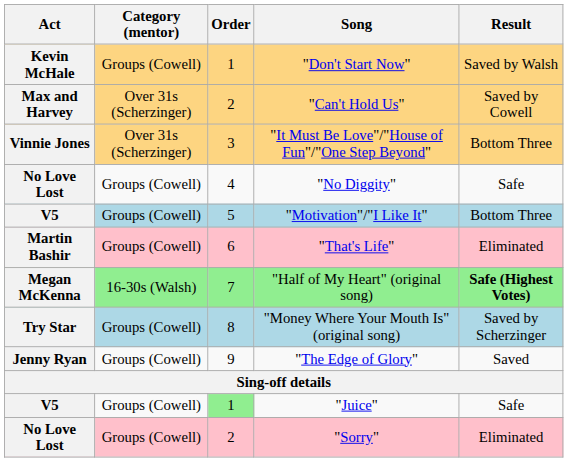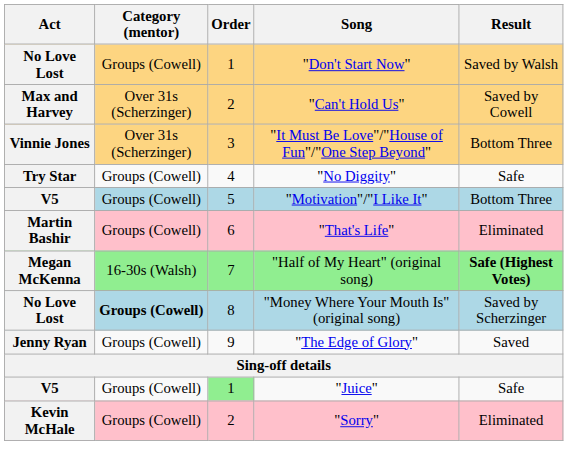 <table class="wikitable plainrowheaders" style="text-align:center;">
 <tr>
 <th scope="col">Act</th>
 <th scope="col">Category (mentor)</th>
 <th scope="col">Order</th>
 <th scope="col">Song</th>
 <th scope="col">Result</th>
 </tr>
 <tr style="background:#fdd581;">
-<th scope="row">Kevin McHale</th>
+<th scope="row">No Love Lost</th>
 <td>Groups (Cowell)</td>
 <td>1</td>
 <td>"<a href='#'>Don't Start Now</a>"</td>
 <td>Saved by Walsh</td>
 </tr>
 <tr style="background:#fdd581;">
 <th scope="row">Max and Harvey</th>
 <td>Over 31s (Scherzinger)</td>
 <td>2</td>
 <td>"<a href='#'>Can't Hold Us</a>"</td>
 <td>Saved by Cowell</td>
 </tr>
 <tr style="background:#fdd581;">
 <th scope="row">Vinnie Jones</th>
 <td>Over 31s (Scherzinger)</td>
 <td>3</td>
 <td>"<a href='#'>It Must Be Love</a>"/"<a href='#'>House of Fun</a>"/"<a href='#'>One Step Beyond</a>"</td>
 <td>Bottom Three</td>
 </tr>
 <tr>
-<th scope="row">No Love Lost</th>
+<th scope="row">Try Star</th>
 <td>Groups (Cowell)</td>
 <td>4</td>
 <td>"<a href='#'>No Diggity</a>"</td>
 <td>Safe</td>
 </tr>
 <tr style="background:lightblue;">
 <th scope="row">V5</th>
 <td>Groups (Cowell)</td>
 <td>5</td>
 <td>"<a href='#'>Motivation</a>"/"<a href='#'>I Like It</a>"</td>
 <td>Bottom Three</td>
 </tr>
 <tr style="background:pink;">
 <th scope="row">Martin Bashir</th>
 <td>Groups (Cowell)</td>
 <td>6</td>
 <td>"<a href='#'>That's Life</a>"</td>
 <td>Eliminated</td>
 </tr>
 <tr style="background:lightgreen;">
 <th scope="row">Megan McKenna</th>
 <td>16-30s (Walsh)</td>
 <td>7</td>
 <td>"Half of My Heart" (original song)</td>
 <td><strong>Safe (Highest Votes)</strong></td>
 </tr>
 <tr style="background:lightblue;">
-<th scope="row">Try Star</th>
-<td>Groups (Cowell)</td>
+<th scope="row">No Love Lost</th>
+<td><strong>Groups (Cowell)</strong></td>
 <td>8</td>
 <td>"Money Where Your Mouth Is" (original song)</td>
 <td>Saved by Scherzinger</td>
 </tr>
 <tr>
 <th scope="row">Jenny Ryan</th>
 <td>Groups (Cowell)</td>
 <td>9</td>
 <td>"<a href='#'>The Edge of Glory</a>"</td>
 <td>Saved</td>
 </tr>
 <tr>
 <th colspan="5">Sing-off details</th>
 </tr>
 <tr>
 <th scope="row">V5</th>
 <td>Groups (Cowell)</td>
 <td style="background: lightgreen;">1</td>
 <td>"<a href='#'>Juice</a>"</td>
 <td>Safe</td>
 </tr>
 <tr style="background:pink;">
-<th scope="row">No Love Lost</th>
+<th scope="row">Kevin McHale</th>
 <td>Groups (Cowell)</td>
 <td>2</td>
 <td>"<a href='#'>Sorry</a>"</td>
 <td>Eliminated</td>
 </tr>
 </table>
